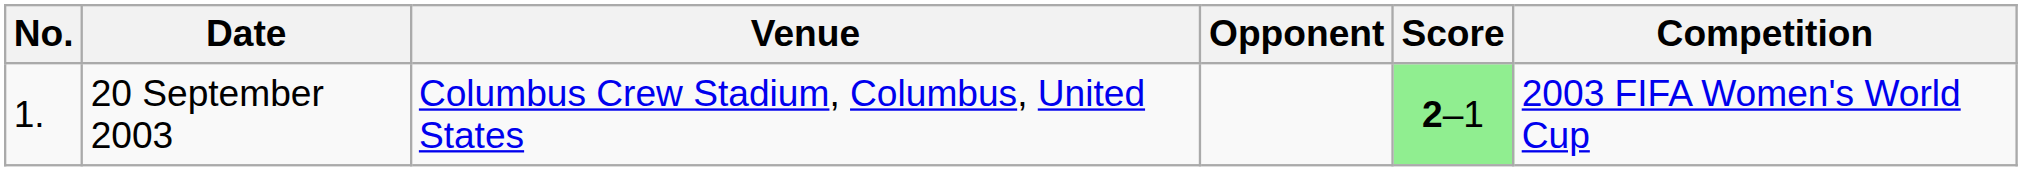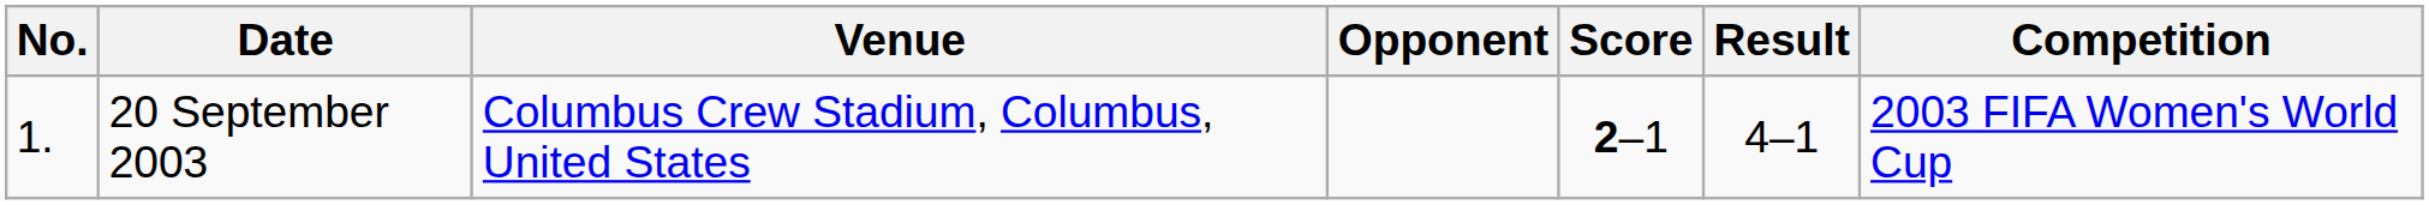 <table class="wikitable">
 <tr>
 <th>No.</th>
 <th>Date</th>
 <th>Venue</th>
 <th>Opponent</th>
 <th>Score</th>
+<th>Result</th>
 <th>Competition</th>
 </tr>
 <tr>
 <td>1.</td>
 <td>20 September 2003</td>
 <td><a href='#'>Columbus Crew Stadium</a>, <a href='#'>Columbus</a>, <a href='#'>United States</a></td>
 <td></td>
-<td align=center style="background: lightgreen;"><strong>2</strong>–1</td>
+<td align=center><strong>2</strong>–1</td>
+<td align=center>4–1</td>
 <td><a href='#'>2003 FIFA Women's World Cup</a></td>
 </tr>
 </table>
